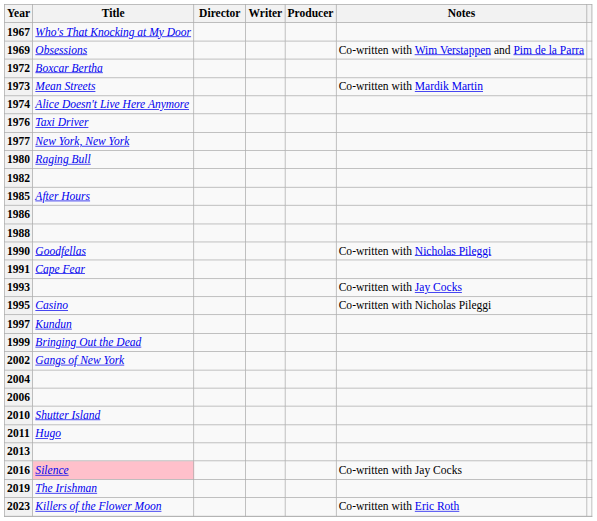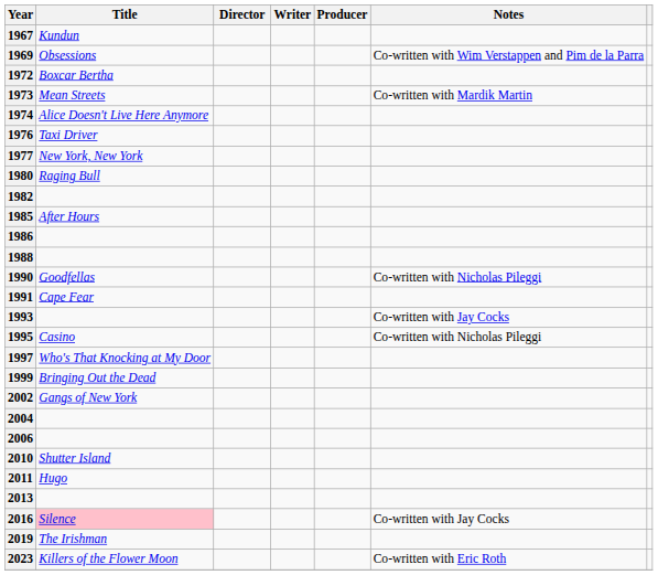 <table class="wikitable sortable plainrowheaders">
 <tr style="background:#ccc; text-align:center;">
 <th scope="col">Year</th>
 <th scope="col">Title</th>
 <th scope="col" width=65>Director</th>
 <th scope="col">Writer</th>
 <th scope="col">Producer</th>
 <th scope="col">Notes</th>
 <th scope="col"></th>
 </tr>
 <tr>
 <th>1967</th>
-<td scope="row"><em><a href='#'>Who's That Knocking at My Door</a></em></td>
+<td scope="row"><em><a href='#'>Kundun</a></em></td>
 <td></td>
 <td></td>
 <td></td>
 <td></td>
 <td style="text-align:center;"></td>
 </tr>
 <tr>
 <th>1969</th>
 <td scope="row"><em><a href='#'>Obsessions</a></em></td>
 <td></td>
 <td></td>
 <td></td>
 <td>Co-written with <a href='#'>Wim Verstappen</a> and <a href='#'>Pim de la Parra</a></td>
 <td style="text-align:center;"></td>
 </tr>
 <tr>
 <th>1972</th>
 <td scope="row"><em><a href='#'>Boxcar Bertha</a></em></td>
 <td></td>
 <td></td>
 <td></td>
 <td></td>
 <td style="text-align:center;"></td>
 </tr>
 <tr>
 <th>1973</th>
 <td scope="row"><em><a href='#'>Mean Streets</a></em></td>
 <td></td>
 <td></td>
 <td></td>
 <td>Co-written with <a href='#'>Mardik Martin</a></td>
 <td style="text-align:center;"></td>
 </tr>
 <tr>
 <th>1974</th>
 <td scope="row"><em><a href='#'>Alice Doesn't Live Here Anymore</a></em></td>
 <td></td>
 <td></td>
 <td></td>
 <td></td>
 <td style="text-align:center;"></td>
 </tr>
 <tr>
 <th>1976</th>
 <td scope="row"><em><a href='#'>Taxi Driver</a></em></td>
 <td></td>
 <td></td>
 <td></td>
 <td></td>
 <td style="text-align:center;"></td>
 </tr>
 <tr>
 <th>1977</th>
 <td scope="row"><em><a href='#'>New York, New York</a></em></td>
 <td></td>
 <td></td>
 <td></td>
 <td></td>
 <td style="text-align:center;"></td>
 </tr>
 <tr>
 <th>1980</th>
 <td scope="row"><em><a href='#'>Raging Bull</a></em></td>
 <td></td>
 <td></td>
 <td></td>
 <td></td>
 <td style="text-align:center;"></td>
 </tr>
 <tr>
 <th>1982</th>
 <td scope="row"><em></em></td>
 <td></td>
 <td></td>
 <td></td>
 <td></td>
 <td style="text-align:center;"></td>
 </tr>
 <tr>
 <th>1985</th>
 <td scope="row"><em><a href='#'>After Hours</a></em></td>
 <td></td>
 <td></td>
 <td></td>
 <td></td>
 <td style="text-align:center;"></td>
 </tr>
 <tr>
 <th>1986</th>
 <td scope="row"><em></em></td>
 <td></td>
 <td></td>
 <td></td>
 <td></td>
 <td style="text-align:center;"></td>
 </tr>
 <tr>
 <th>1988</th>
 <td scope="row"><em></em></td>
 <td></td>
 <td></td>
 <td></td>
 <td></td>
 <td style="text-align:center;"></td>
 </tr>
 <tr>
 <th>1990</th>
 <td scope="row"><em><a href='#'>Goodfellas</a></em></td>
 <td></td>
 <td></td>
 <td></td>
 <td>Co-written with <a href='#'>Nicholas Pileggi</a></td>
 <td style="text-align:center;"></td>
 </tr>
 <tr>
 <th>1991</th>
 <td scope="row"><em><a href='#'>Cape Fear</a></em></td>
 <td></td>
 <td></td>
 <td></td>
 <td></td>
 <td style="text-align:center;"></td>
 </tr>
 <tr>
 <th>1993</th>
 <td scope="row"><em></em></td>
 <td></td>
 <td></td>
 <td></td>
 <td>Co-written with <a href='#'>Jay Cocks</a></td>
 <td style="text-align:center;"></td>
 </tr>
 <tr>
 <th>1995</th>
 <td scope="row"><em><a href='#'>Casino</a></em></td>
 <td></td>
 <td></td>
 <td></td>
 <td>Co-written with Nicholas Pileggi</td>
 <td style="text-align:center;"></td>
 </tr>
 <tr>
 <th>1997</th>
-<td scope="row"><em><a href='#'>Kundun</a></em></td>
+<td scope="row"><em><a href='#'>Who's That Knocking at My Door</a></em></td>
 <td></td>
 <td></td>
 <td></td>
 <td></td>
 <td style="text-align:center;"></td>
 </tr>
 <tr>
 <th>1999</th>
 <td scope="row"><em><a href='#'>Bringing Out the Dead</a></em></td>
 <td></td>
 <td></td>
 <td></td>
 <td></td>
 <td style="text-align:center;"></td>
 </tr>
 <tr>
 <th>2002</th>
 <td scope="row"><em><a href='#'>Gangs of New York</a></em></td>
 <td></td>
 <td></td>
 <td></td>
 <td></td>
 <td style="text-align:center;"></td>
 </tr>
 <tr>
 <th>2004</th>
 <td scope="row"><em></em></td>
 <td></td>
 <td></td>
 <td></td>
 <td></td>
 <td style="text-align:center;"></td>
 </tr>
 <tr>
 <th>2006</th>
 <td scope="row"><em></em></td>
 <td></td>
 <td></td>
 <td></td>
 <td></td>
 <td style="text-align:center;"></td>
 </tr>
 <tr>
 <th>2010</th>
 <td scope="row"><em><a href='#'>Shutter Island</a></em></td>
 <td></td>
 <td></td>
 <td></td>
 <td></td>
 <td style="text-align:center;"></td>
 </tr>
 <tr>
 <th>2011</th>
 <td scope="row"><em><a href='#'>Hugo</a></em></td>
 <td></td>
 <td></td>
 <td></td>
 <td></td>
 <td style="text-align:center;"></td>
 </tr>
 <tr>
 <th>2013</th>
 <td scope="row"><em></em></td>
 <td></td>
 <td></td>
 <td></td>
 <td></td>
 <td style="text-align:center;"></td>
 </tr>
 <tr>
 <th>2016</th>
 <td scope="row" style="background: pink;"><em><a href='#'>Silence</a></em></td>
 <td></td>
 <td></td>
 <td></td>
 <td>Co-written with Jay Cocks</td>
 <td style="text-align:center;"></td>
 </tr>
 <tr>
 <th>2019</th>
 <td scope="row"><em><a href='#'>The Irishman</a></em></td>
 <td></td>
 <td></td>
 <td></td>
 <td></td>
 <td style="text-align:center;"></td>
 </tr>
 <tr>
 <th>2023</th>
 <td scope="row"><em><a href='#'>Killers of the Flower Moon</a></em></td>
 <td></td>
 <td></td>
 <td></td>
 <td>Co-written with <a href='#'>Eric Roth</a></td>
 <td style="text-align:center;"></td>
 </tr>
 <tr>
 </tr>
 </table>
